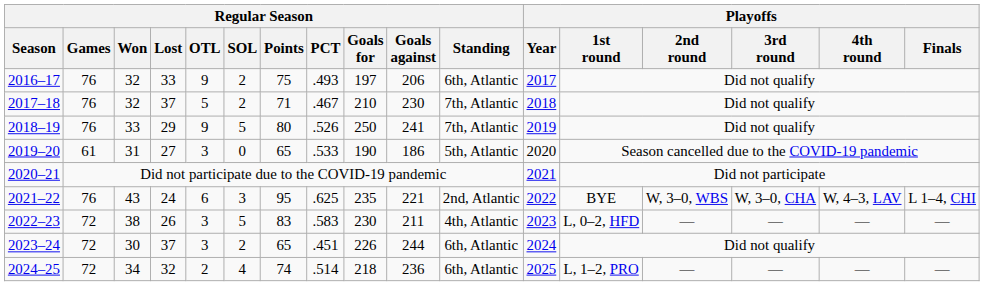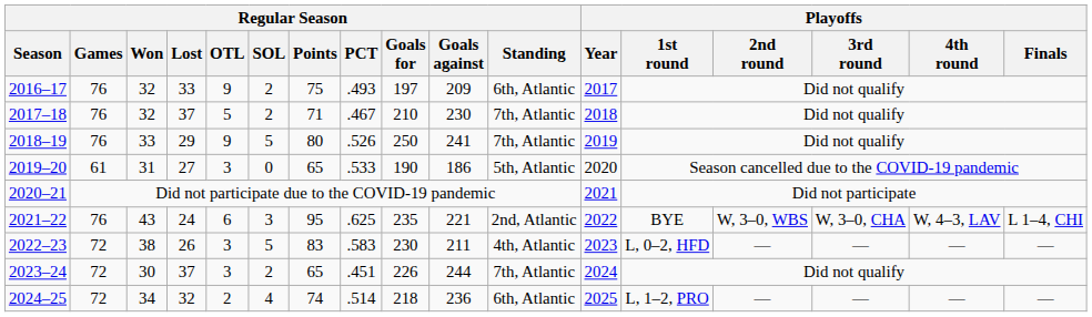 <table class="wikitable" style="text-align:center; font-size:100%">
 <tr>
 <th colspan=11>Regular Season</th>
 <th colspan=6>Playoffs</th>
 </tr>
 <tr>
 <th>Season</th>
 <th>Games</th>
 <th>Won</th>
 <th>Lost</th>
 <th>OTL</th>
 <th>SOL</th>
 <th>Points</th>
 <th>PCT</th>
 <th>Goals<br>for</th>
 <th>Goals<br>against</th>
 <th>Standing</th>
 <th>Year</th>
 <th>1st<br>round</th>
 <th>2nd<br>round</th>
 <th>3rd<br>round</th>
 <th>4th<br>round</th>
 <th>Finals</th>
 </tr>
 <tr>
 <td><a href='#'>2016–17</a></td>
 <td>76</td>
 <td>32</td>
 <td>33</td>
 <td>9</td>
 <td>2</td>
 <td>75</td>
 <td>.493</td>
 <td>197</td>
-<td>206</td>
+<td>209</td>
 <td>6th, Atlantic</td>
 <td><a href='#'>2017</a></td>
 <td colspan="5">Did not qualify</td>
 </tr>
 <tr>
 <td><a href='#'>2017–18</a></td>
 <td>76</td>
 <td>32</td>
 <td>37</td>
 <td>5</td>
 <td>2</td>
 <td>71</td>
 <td>.467</td>
 <td>210</td>
 <td>230</td>
 <td>7th, Atlantic</td>
 <td><a href='#'>2018</a></td>
 <td colspan="5">Did not qualify</td>
 </tr>
 <tr>
 <td><a href='#'>2018–19</a></td>
 <td>76</td>
 <td>33</td>
 <td>29</td>
 <td>9</td>
 <td>5</td>
 <td>80</td>
 <td>.526</td>
 <td>250</td>
 <td>241</td>
 <td>7th, Atlantic</td>
 <td><a href='#'>2019</a></td>
 <td colspan="5">Did not qualify</td>
 </tr>
 <tr>
 <td><a href='#'>2019–20</a></td>
 <td>61</td>
 <td>31</td>
 <td>27</td>
 <td>3</td>
 <td>0</td>
 <td>65</td>
 <td>.533</td>
 <td>190</td>
 <td>186</td>
 <td>5th, Atlantic</td>
 <td>2020</td>
 <td colspan="5">Season cancelled due to the <a href='#'>COVID-19 pandemic</a></td>
 </tr>
 <tr>
 <td><a href='#'>2020–21</a></td>
 <td colspan="10">Did not participate due to the COVID-19 pandemic</td>
 <td><a href='#'>2021</a></td>
 <td colspan="5">Did not participate</td>
 </tr>
 <tr>
 <td><a href='#'>2021–22</a></td>
 <td>76</td>
 <td>43</td>
 <td>24</td>
 <td>6</td>
 <td>3</td>
 <td>95</td>
 <td>.625</td>
 <td>235</td>
 <td>221</td>
 <td>2nd, Atlantic</td>
 <td><a href='#'>2022</a></td>
 <td>BYE</td>
 <td>W, 3–0, <a href='#'>WBS</a></td>
 <td>W, 3–0, <a href='#'>CHA</a></td>
 <td>W, 4–3, <a href='#'>LAV</a></td>
 <td>L 1–4, <a href='#'>CHI</a></td>
 </tr>
 <tr>
 <td><a href='#'>2022–23</a></td>
 <td>72</td>
 <td>38</td>
 <td>26</td>
 <td>3</td>
 <td>5</td>
 <td>83</td>
 <td>.583</td>
 <td>230</td>
 <td>211</td>
 <td>4th, Atlantic</td>
 <td><a href='#'>2023</a></td>
 <td>L, 0–2, <a href='#'>HFD</a></td>
 <td>—</td>
 <td>—</td>
 <td>—</td>
 <td>—</td>
 </tr>
 <tr>
 <td><a href='#'>2023–24</a></td>
 <td>72</td>
 <td>30</td>
 <td>37</td>
 <td>3</td>
 <td>2</td>
 <td>65</td>
 <td>.451</td>
 <td>226</td>
 <td>244</td>
-<td>6th, Atlantic</td>
+<td>7th, Atlantic</td>
 <td><a href='#'>2024</a></td>
 <td colspan="5">Did not qualify</td>
 </tr>
 <tr>
 <td><a href='#'>2024–25</a></td>
 <td>72</td>
 <td>34</td>
 <td>32</td>
 <td>2</td>
 <td>4</td>
 <td>74</td>
 <td>.514</td>
 <td>218</td>
 <td>236</td>
 <td>6th, Atlantic</td>
 <td><a href='#'>2025</a></td>
 <td>L, 1–2, <a href='#'>PRO</a></td>
 <td>—</td>
 <td>—</td>
 <td>—</td>
 <td>—</td>
 </tr>
 </table>
